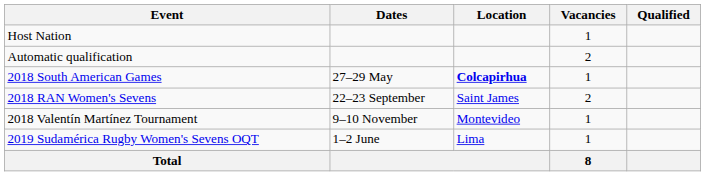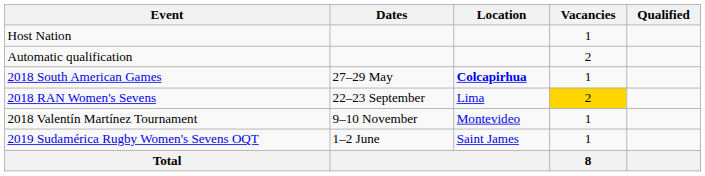 <table class="wikitable" width=850>
 <tr>
 <th>Event</th>
 <th>Dates</th>
 <th>Location</th>
 <th>Vacancies</th>
 <th>Qualified</th>
 </tr>
 <tr>
 <td>Host Nation</td>
 <td></td>
 <td></td>
 <td align=center>1</td>
 <td></td>
 </tr>
 <tr>
 <td>Automatic qualification</td>
 <td></td>
 <td></td>
 <td align=center>2</td>
 <td><br></td>
 </tr>
 <tr>
 <td><a href='#'>2018 South American Games</a></td>
 <td>27–29 May</td>
 <td><strong> <a href='#'>Colcapirhua</a></strong></td>
 <td align=center>1</td>
 <td></td>
 </tr>
 <tr>
 <td><a href='#'>2018 RAN Women's Sevens</a></td>
 <td>22–23 September</td>
-<td> <a href='#'>Saint James</a></td>
-<td align=center>2</td>
+<td> <a href='#'>Lima</a></td>
+<td align=center style="background: gold;">2</td>
 <td><br></td>
 </tr>
 <tr>
 <td>2018 Valentín Martínez Tournament</td>
 <td>9–10 November</td>
 <td> <a href='#'>Montevideo</a></td>
 <td align=center>1</td>
 <td></td>
 </tr>
 <tr>
 <td><a href='#'>2019 Sudamérica Rugby Women's Sevens OQT</a></td>
 <td>1–2 June</td>
-<td> <a href='#'>Lima</a></td>
+<td> <a href='#'>Saint James</a></td>
 <td align=center>1</td>
 <td></td>
 </tr>
 <tr>
 <th>Total</th>
 <th colspan="2"></th>
 <th>8</th>
 <th></th>
 </tr>
 </table>
